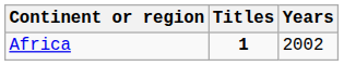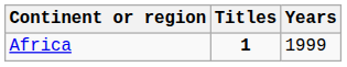 <table class="wikitable" style="font-size: 95%;">
 <tr>
 <th>Continent or region</th>
 <th>Titles</th>
 <th>Years</th>
 </tr>
 <tr>
 <td><a href='#'>Africa</a></td>
 <td style="text-align:center;"><strong>1</strong></td>
-<td>2002</td>
+<td>1999</td>
 </tr>
 </table>
